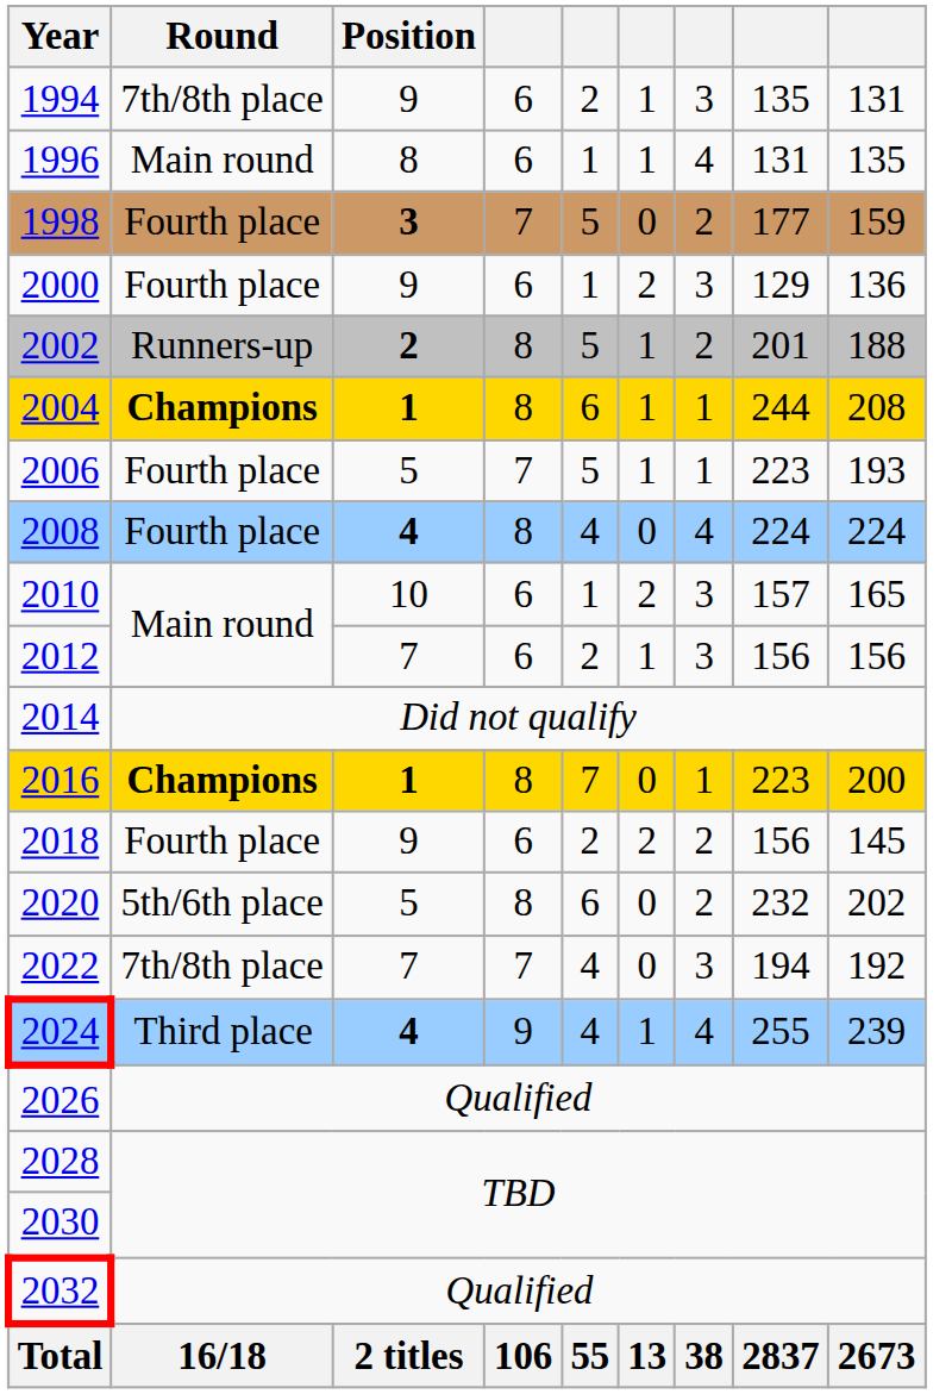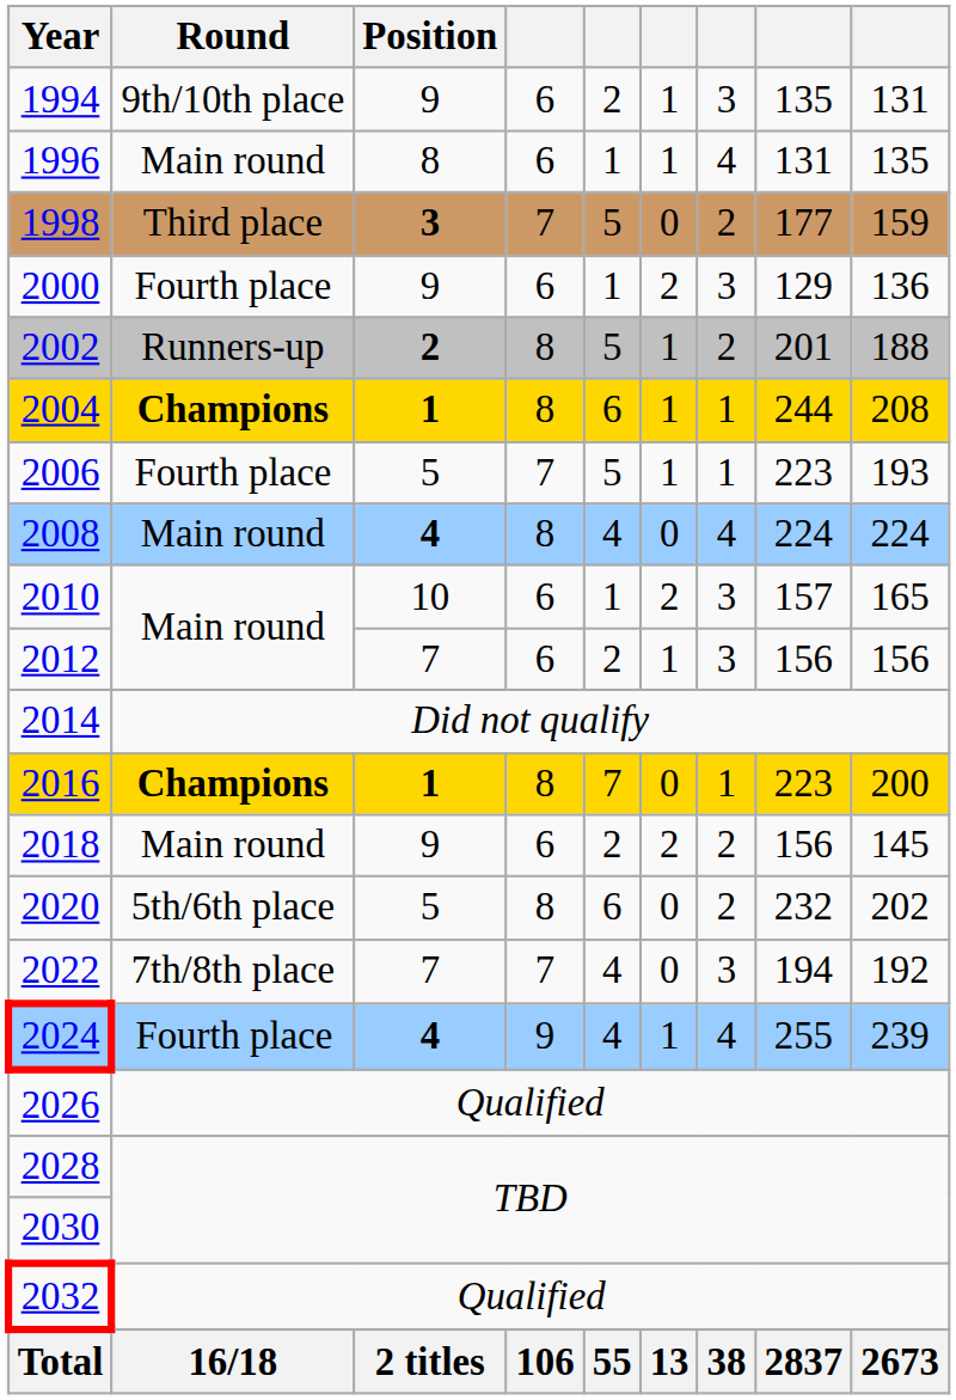 <table class="wikitable" style="text-align: center;">
 <tr>
 <th>Year</th>
 <th>Round</th>
 <th>Position</th>
 <th></th>
 <th></th>
 <th></th>
 <th></th>
 <th></th>
 <th></th>
 </tr>
 <tr>
 <td> <a href='#'>1994</a></td>
-<td>7th/8th place</td>
+<td>9th/10th place</td>
 <td>9</td>
 <td>6</td>
 <td>2</td>
 <td>1</td>
 <td>3</td>
 <td>135</td>
 <td>131</td>
 </tr>
 <tr>
 <td> <a href='#'>1996</a></td>
 <td>Main round</td>
 <td>8</td>
 <td>6</td>
 <td>1</td>
 <td>1</td>
 <td>4</td>
 <td>131</td>
 <td>135</td>
 </tr>
 <tr style="background:#c96;">
 <td> <a href='#'>1998</a></td>
-<td>Fourth place</td>
+<td>Third place</td>
 <td><strong>3</strong> </td>
 <td>7</td>
 <td>5</td>
 <td>0</td>
 <td>2</td>
 <td>177</td>
 <td>159</td>
 </tr>
 <tr>
 <td> <a href='#'>2000</a></td>
 <td>Fourth place</td>
 <td>9</td>
 <td>6</td>
 <td>1</td>
 <td>2</td>
 <td>3</td>
 <td>129</td>
 <td>136</td>
 </tr>
 <tr style="background:silver;">
 <td> <a href='#'>2002</a></td>
 <td>Runners-up</td>
 <td><strong>2</strong> </td>
 <td>8</td>
 <td>5</td>
 <td>1</td>
 <td>2</td>
 <td>201</td>
 <td>188</td>
 </tr>
 <tr style="background:gold;">
 <td> <a href='#'>2004</a></td>
 <td><strong>Champions</strong></td>
 <td><strong>1</strong> </td>
 <td>8</td>
 <td>6</td>
 <td>1</td>
 <td>1</td>
 <td>244</td>
 <td>208</td>
 </tr>
 <tr>
 <td> <a href='#'>2006</a></td>
 <td>Fourth place</td>
 <td>5</td>
 <td>7</td>
 <td>5</td>
 <td>1</td>
 <td>1</td>
 <td>223</td>
 <td>193</td>
 </tr>
 <tr bgcolor=9acdff>
 <td> <a href='#'>2008</a></td>
-<td>Fourth place</td>
+<td>Main round</td>
 <td><strong>4</strong></td>
 <td>8</td>
 <td>4</td>
 <td>0</td>
 <td>4</td>
 <td>224</td>
 <td>224</td>
 </tr>
 <tr>
 <td> <a href='#'>2010</a></td>
 <td rowspan=2>Main round</td>
 <td>10</td>
 <td>6</td>
 <td>1</td>
 <td>2</td>
 <td>3</td>
 <td>157</td>
 <td>165</td>
 </tr>
 <tr>
 <td> <a href='#'>2012</a></td>
 <td>7</td>
 <td>6</td>
 <td>2</td>
 <td>1</td>
 <td>3</td>
 <td>156</td>
 <td>156</td>
 </tr>
 <tr>
 <td> <a href='#'>2014</a></td>
 <td colspan=8><em>Did not qualify</em></td>
 </tr>
 <tr style="background:gold;">
 <td> <a href='#'>2016</a></td>
 <td><strong>Champions</strong></td>
 <td><strong>1</strong> </td>
 <td>8</td>
 <td>7</td>
 <td>0</td>
 <td>1</td>
 <td>223</td>
 <td>200</td>
 </tr>
 <tr>
 <td> <a href='#'>2018</a></td>
-<td>Fourth place</td>
+<td>Main round</td>
 <td>9</td>
 <td>6</td>
 <td>2</td>
 <td>2</td>
 <td>2</td>
 <td>156</td>
 <td>145</td>
 </tr>
 <tr>
 <td> <a href='#'>2020</a></td>
 <td>5th/6th place</td>
 <td>5</td>
 <td>8</td>
 <td>6</td>
 <td>0</td>
 <td>2</td>
 <td>232</td>
 <td>202</td>
 </tr>
 <tr>
 <td> <a href='#'>2022</a></td>
 <td>7th/8th place</td>
 <td>7</td>
 <td>7</td>
 <td>4</td>
 <td>0</td>
 <td>3</td>
 <td>194</td>
 <td>192</td>
 </tr>
 <tr bgcolor=9acdff>
 <td style="border: 3px solid red"> <a href='#'>2024</a></td>
-<td>Third place</td>
+<td>Fourth place</td>
 <td><strong>4</strong></td>
 <td>9</td>
 <td>4</td>
 <td>1</td>
 <td>4</td>
 <td>255</td>
 <td>239</td>
 </tr>
 <tr>
 <td> <a href='#'>2026</a></td>
 <td colspan=8><em>Qualified</em></td>
 </tr>
 <tr>
 <td> <a href='#'>2028</a></td>
 <td colspan=8 rowspan=2><em>TBD</em></td>
 </tr>
 <tr>
 <td> <a href='#'>2030</a></td>
 </tr>
 <tr>
 <td style="border: 3px solid red"> <a href='#'>2032</a></td>
 <td colspan=8><em>Qualified</em></td>
 </tr>
 <tr>
 <th>Total</th>
 <th>16/18</th>
 <th>2 titles</th>
 <th>106</th>
 <th>55</th>
 <th>13</th>
 <th>38</th>
 <th>2837</th>
 <th>2673</th>
 </tr>
 </table>
